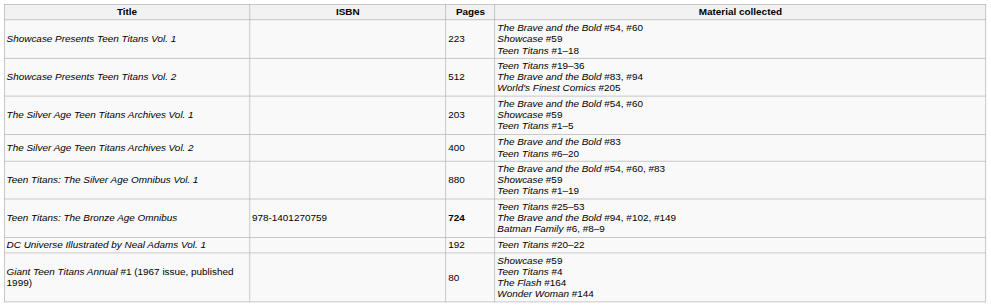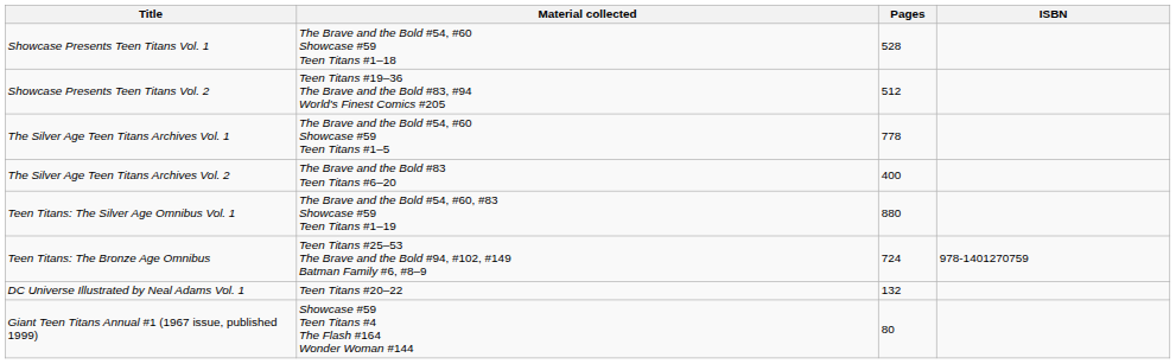 <table class="wikitable" style="width:100%;">
 <tr>
 <th style="width:25%;">Title</th>
+<th style="width:50%;">Material collected</th>
+<th style="width:5%;">Pages</th>
 <th style="width:20%;">ISBN</th>
-<th style="width:5%;">Pages</th>
-<th style="width:50%;">Material collected</th>
 </tr>
 <tr>
 <td><em>Showcase Presents Teen Titans Vol. 1</em></td>
+<td><em>The Brave and the Bold</em> #54, #60<br><em>Showcase</em> #59<br><em>Teen Titans</em> #1–18</td>
+<td>528</td>
 <td></td>
-<td>223</td>
-<td><em>The Brave and the Bold</em> #54, #60<br><em>Showcase</em> #59<br><em>Teen Titans</em> #1–18</td>
 </tr>
 <tr>
 <td><em>Showcase Presents Teen Titans Vol. 2</em></td>
+<td><em>Teen Titans</em> #19–36<br><em>The Brave and the Bold</em> #83, #94<br><em>World's Finest Comics</em> #205</td>
+<td>512</td>
 <td></td>
-<td>512</td>
-<td><em>Teen Titans</em> #19–36<br><em>The Brave and the Bold</em> #83, #94<br><em>World's Finest Comics</em> #205</td>
 </tr>
 <tr>
 <td><em>The Silver Age Teen Titans Archives Vol. 1</em></td>
+<td><em>The Brave and the Bold</em> #54, #60<br><em>Showcase</em> #59<br><em>Teen Titans</em> #1–5</td>
+<td>778</td>
 <td></td>
-<td>203</td>
-<td><em>The Brave and the Bold</em> #54, #60<br><em>Showcase</em> #59<br><em>Teen Titans</em> #1–5</td>
 </tr>
 <tr>
 <td><em>The Silver Age Teen Titans Archives Vol. 2</em></td>
+<td><em>The Brave and the Bold</em> #83<br><em>Teen Titans</em> #6–20</td>
+<td>400</td>
 <td></td>
-<td>400</td>
-<td><em>The Brave and the Bold</em> #83<br><em>Teen Titans</em> #6–20</td>
 </tr>
 <tr>
 <td><em>Teen Titans: The Silver Age Omnibus Vol. 1</em></td>
+<td><em>The Brave and the Bold</em> #54, #60, #83<br><em>Showcase</em> #59<br><em>Teen Titans</em> #1–19</td>
+<td>880</td>
 <td></td>
-<td>880</td>
-<td><em>The Brave and the Bold</em> #54, #60, #83<br><em>Showcase</em> #59<br><em>Teen Titans</em> #1–19</td>
 </tr>
 <tr>
 <td><em>Teen Titans: The Bronze Age Omnibus</em></td>
+<td><em>Teen Titans</em> #25–53<br><em>The Brave and the Bold</em> #94, #102, #149<br><em>Batman Family</em> #6, #8–9</td>
+<td>724</td>
 <td>978-1401270759</td>
-<td><strong>724</strong></td>
-<td><em>Teen Titans</em> #25–53<br><em>The Brave and the Bold</em> #94, #102, #149<br><em>Batman Family</em> #6, #8–9</td>
 </tr>
 <tr>
 <td><em>DC Universe Illustrated by Neal Adams Vol. 1</em></td>
+<td><em>Teen Titans</em> #20–22</td>
+<td>132</td>
 <td></td>
-<td>192</td>
-<td><em>Teen Titans</em> #20–22</td>
 </tr>
 <tr>
 <td><em>Giant Teen Titans Annual</em> #1 (1967 issue, published 1999)</td>
+<td><em>Showcase</em> #59<br><em>Teen Titans</em> #4<br><em>The Flash</em> #164<br><em>Wonder Woman</em> #144</td>
+<td>80</td>
 <td></td>
-<td>80</td>
-<td><em>Showcase</em> #59<br><em>Teen Titans</em> #4<br><em>The Flash</em> #164<br><em>Wonder Woman</em> #144</td>
 </tr>
 </table>
